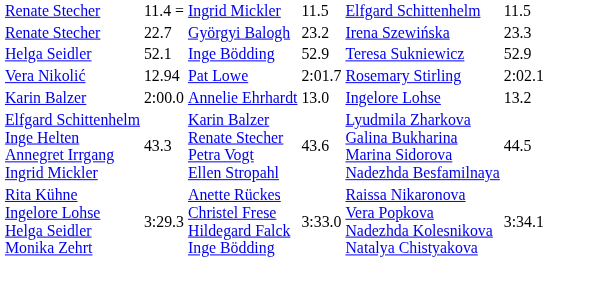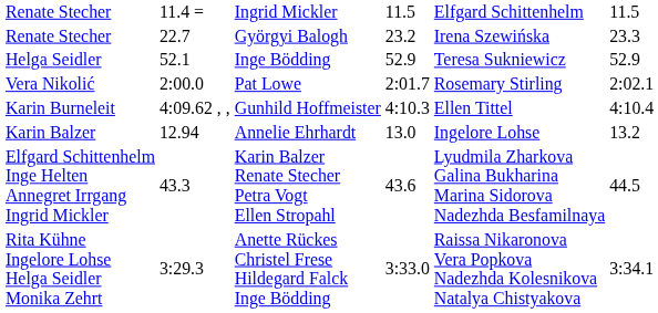 <table>
 <tr>
 <td></td>
 <td><a href='#'>Renate Stecher</a><br></td>
 <td>11.4 =</td>
 <td><a href='#'>Ingrid Mickler</a><br></td>
 <td>11.5</td>
 <td><a href='#'>Elfgard Schittenhelm</a><br></td>
 <td>11.5</td>
 </tr>
 <tr>
 <td></td>
 <td><a href='#'>Renate Stecher</a><br></td>
 <td>22.7 </td>
 <td><a href='#'>Györgyi Balogh</a><br></td>
 <td>23.2</td>
 <td><a href='#'>Irena Szewińska</a><br></td>
 <td>23.3</td>
 </tr>
 <tr>
 <td></td>
 <td><a href='#'>Helga Seidler</a><br></td>
 <td>52.1</td>
 <td><a href='#'>Inge Bödding</a><br></td>
 <td>52.9</td>
 <td><a href='#'>Teresa Sukniewicz</a><br></td>
 <td>52.9</td>
 </tr>
 <tr>
 <td></td>
 <td><a href='#'>Vera Nikolić</a><br></td>
-<td>12.94 </td>
+<td>2:00.0 </td>
 <td><a href='#'>Pat Lowe</a><br></td>
 <td>2:01.7</td>
 <td><a href='#'>Rosemary Stirling</a><br></td>
 <td>2:02.1</td>
 </tr>
 <tr>
 <td></td>
+<td><a href='#'>Karin Burneleit</a><br></td>
+<td>4:09.62 , ,</td>
+<td><a href='#'>Gunhild Hoffmeister</a><br></td>
+<td>4:10.3</td>
+<td><a href='#'>Ellen Tittel</a><br></td>
+<td>4:10.4</td>
+</tr>
+<tr>
+<td></td>
 <td><a href='#'>Karin Balzer</a><br></td>
-<td>2:00.0 </td>
+<td>12.94 </td>
 <td><a href='#'>Annelie Ehrhardt</a><br></td>
 <td>13.0</td>
 <td><a href='#'>Ingelore Lohse</a><br></td>
 <td>13.2</td>
 </tr>
 <tr>
 <td></td>
 <td><a href='#'>Elfgard Schittenhelm</a><br><a href='#'>Inge Helten</a><br><a href='#'>Annegret Irrgang</a><br><a href='#'>Ingrid Mickler</a><br></td>
 <td>43.3 </td>
 <td><a href='#'>Karin Balzer</a><br><a href='#'>Renate Stecher</a><br><a href='#'>Petra Vogt</a><br><a href='#'>Ellen Stropahl</a><br></td>
 <td>43.6</td>
 <td><a href='#'>Lyudmila Zharkova</a><br><a href='#'>Galina Bukharina</a><br><a href='#'>Marina Sidorova</a><br><a href='#'>Nadezhda Besfamilnaya</a><br></td>
 <td>44.5</td>
 </tr>
 <tr>
 <td></td>
 <td><a href='#'>Rita Kühne</a><br><a href='#'>Ingelore Lohse</a><br><a href='#'>Helga Seidler</a><br><a href='#'>Monika Zehrt</a><br></td>
 <td>3:29.3 </td>
 <td><a href='#'>Anette Rückes</a><br><a href='#'>Christel Frese</a><br><a href='#'>Hildegard Falck</a><br><a href='#'>Inge Bödding</a><br></td>
 <td>3:33.0</td>
 <td><a href='#'>Raissa Nikaronova</a><br><a href='#'>Vera Popkova</a><br><a href='#'>Nadezhda Kolesnikova</a><br><a href='#'>Natalya Chistyakova</a><br></td>
 <td>3:34.1</td>
 </tr>
 </table>
